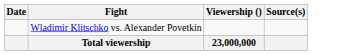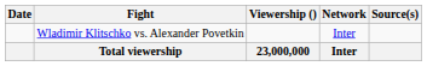 <table class="wikitable sortable" style="text-align:center">
 <tr>
 <th>Date</th>
 <th>Fight</th>
 <th>Viewership ()</th>
+<th>Network</th>
 <th>Source(s)</th>
 </tr>
 <tr>
 <td></td>
 <td><a href='#'>Wladimir Klitschko</a> vs. Alexander Povetkin</td>
 <td></td>
+<td><a href='#'>Inter</a></td>
 <td></td>
 </tr>
 <tr>
 <th></th>
 <th>Total viewership</th>
 <th>23,000,000</th>
+<th>Inter</th>
 <th></th>
 </tr>
 </table>
